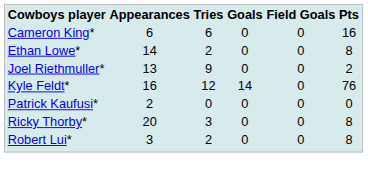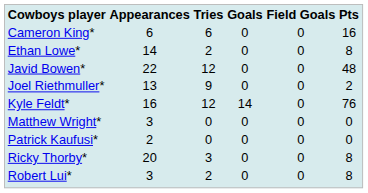 <table cellpadding=1 style="border:1px solid #BBB; background-color:#d7ebed; font-size:85%;">
 <tr>
 <th>Cowboys player</th>
 <th>Appearances</th>
 <th>Tries</th>
 <th>Goals</th>
 <th>Field Goals</th>
 <th>Pts</th>
 </tr>
 <tr ---->
 <td> <a href='#'>Cameron King</a>*</td>
 <td align="center">6</td>
 <td align="center">6</td>
 <td align="center">0</td>
 <td align="center">0</td>
 <td align="center">16</td>
 </tr>
 <tr ---->
 <td> <a href='#'>Ethan Lowe</a>*</td>
 <td align="center">14</td>
 <td align="center">2</td>
 <td align="center">0</td>
 <td align="center">0</td>
 <td align="center">8</td>
 </tr>
 <tr ---->
+<td> <a href='#'>Javid Bowen</a>*</td>
+<td align="center">22</td>
+<td align="center">12</td>
+<td align="center">0</td>
+<td align="center">0</td>
+<td align="center">48</td>
+</tr>
+<tr ---->
 <td> <a href='#'>Joel Riethmuller</a>*</td>
 <td align="center">13</td>
 <td align="center">9</td>
 <td align="center">0</td>
 <td align="center">0</td>
 <td align="center">2</td>
 </tr>
 <tr ---->
 <td> <a href='#'>Kyle Feldt</a>*</td>
 <td align="center">16</td>
 <td align="center">12</td>
 <td align="center">14</td>
 <td align="center">0</td>
 <td align="center">76</td>
+</tr>
+<tr ---->
+<td> <a href='#'>Matthew Wright</a>*</td>
+<td align="center">3</td>
+<td align="center">0</td>
+<td align="center">0</td>
+<td align="center">0</td>
+<td align="center">0</td>
 </tr>
 <tr ---->
 <td> <a href='#'>Patrick Kaufusi</a>*</td>
 <td align="center">2</td>
 <td align="center">0</td>
 <td align="center">0</td>
 <td align="center">0</td>
 <td align="center">0</td>
 </tr>
 <tr ---->
 <td> <a href='#'>Ricky Thorby</a>*</td>
 <td align="center">20</td>
 <td align="center">3</td>
 <td align="center">0</td>
 <td align="center">0</td>
 <td align="center">8</td>
 </tr>
 <tr ---->
 <td> <a href='#'>Robert Lui</a>*</td>
 <td align="center">3</td>
 <td align="center">2</td>
 <td align="center">0</td>
 <td align="center">0</td>
 <td align="center">8</td>
 </tr>
 <tr ---->
 </tr>
 </table>
